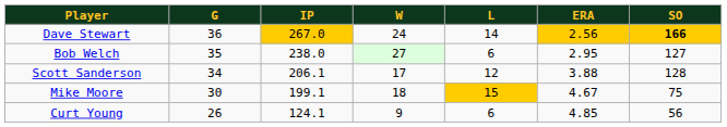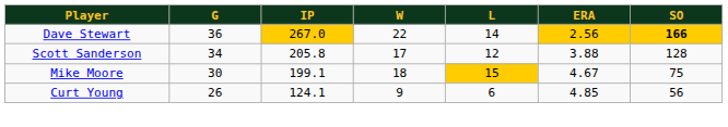 <table class="wikitable sortable">
 <tr>
 <th style="background:#0C371D;color:#ffc322;" width="16%">Player</th>
 <th style="background:#0C371D;color:#ffc322;" width="9%">G</th>
 <th style="background:#0C371D;color:#ffc322;" width="9%">IP</th>
 <th style="background:#0C371D;color:#ffc322;" width="9%">W</th>
 <th style="background:#0C371D;color:#ffc322;" width="9%">L</th>
 <th style="background:#0C371D;color:#ffc322;" width="9%">ERA</th>
 <th style="background:#0C371D;color:#ffc322;" width="9%">SO</th>
 </tr>
 <tr align="center">
 <td><a href='#'>Dave Stewart</a></td>
 <td>36</td>
 <td bgcolor="#FFCC00">267.0</td>
-<td>24</td>
+<td>22</td>
 <td>14</td>
 <td bgcolor="#FFCC00">2.56</td>
 <td bgcolor="#FFCC00"><strong>166</strong></td>
 </tr>
 <tr align="center">
-<td><a href='#'>Bob Welch</a></td>
-<td>35</td>
-<td>238.0</td>
-<td bgcolor="#DDFFDD">27</td>
-<td>6</td>
-<td>2.95</td>
-<td>127</td>
-</tr>
-<tr align="center">
 <td><a href='#'>Scott Sanderson</a></td>
 <td>34</td>
-<td>206.1</td>
+<td>205.8</td>
 <td>17</td>
 <td>12</td>
 <td>3.88</td>
 <td>128</td>
 </tr>
 <tr align="center">
 <td><a href='#'>Mike Moore</a></td>
 <td>30</td>
 <td>199.1</td>
 <td>18</td>
 <td bgcolor="#FFCC00">15</td>
 <td>4.67</td>
 <td>75</td>
 </tr>
 <tr align="center">
 <td><a href='#'>Curt Young</a></td>
 <td>26</td>
 <td>124.1</td>
 <td>9</td>
 <td>6</td>
 <td>4.85</td>
 <td>56</td>
 </tr>
 </table>
